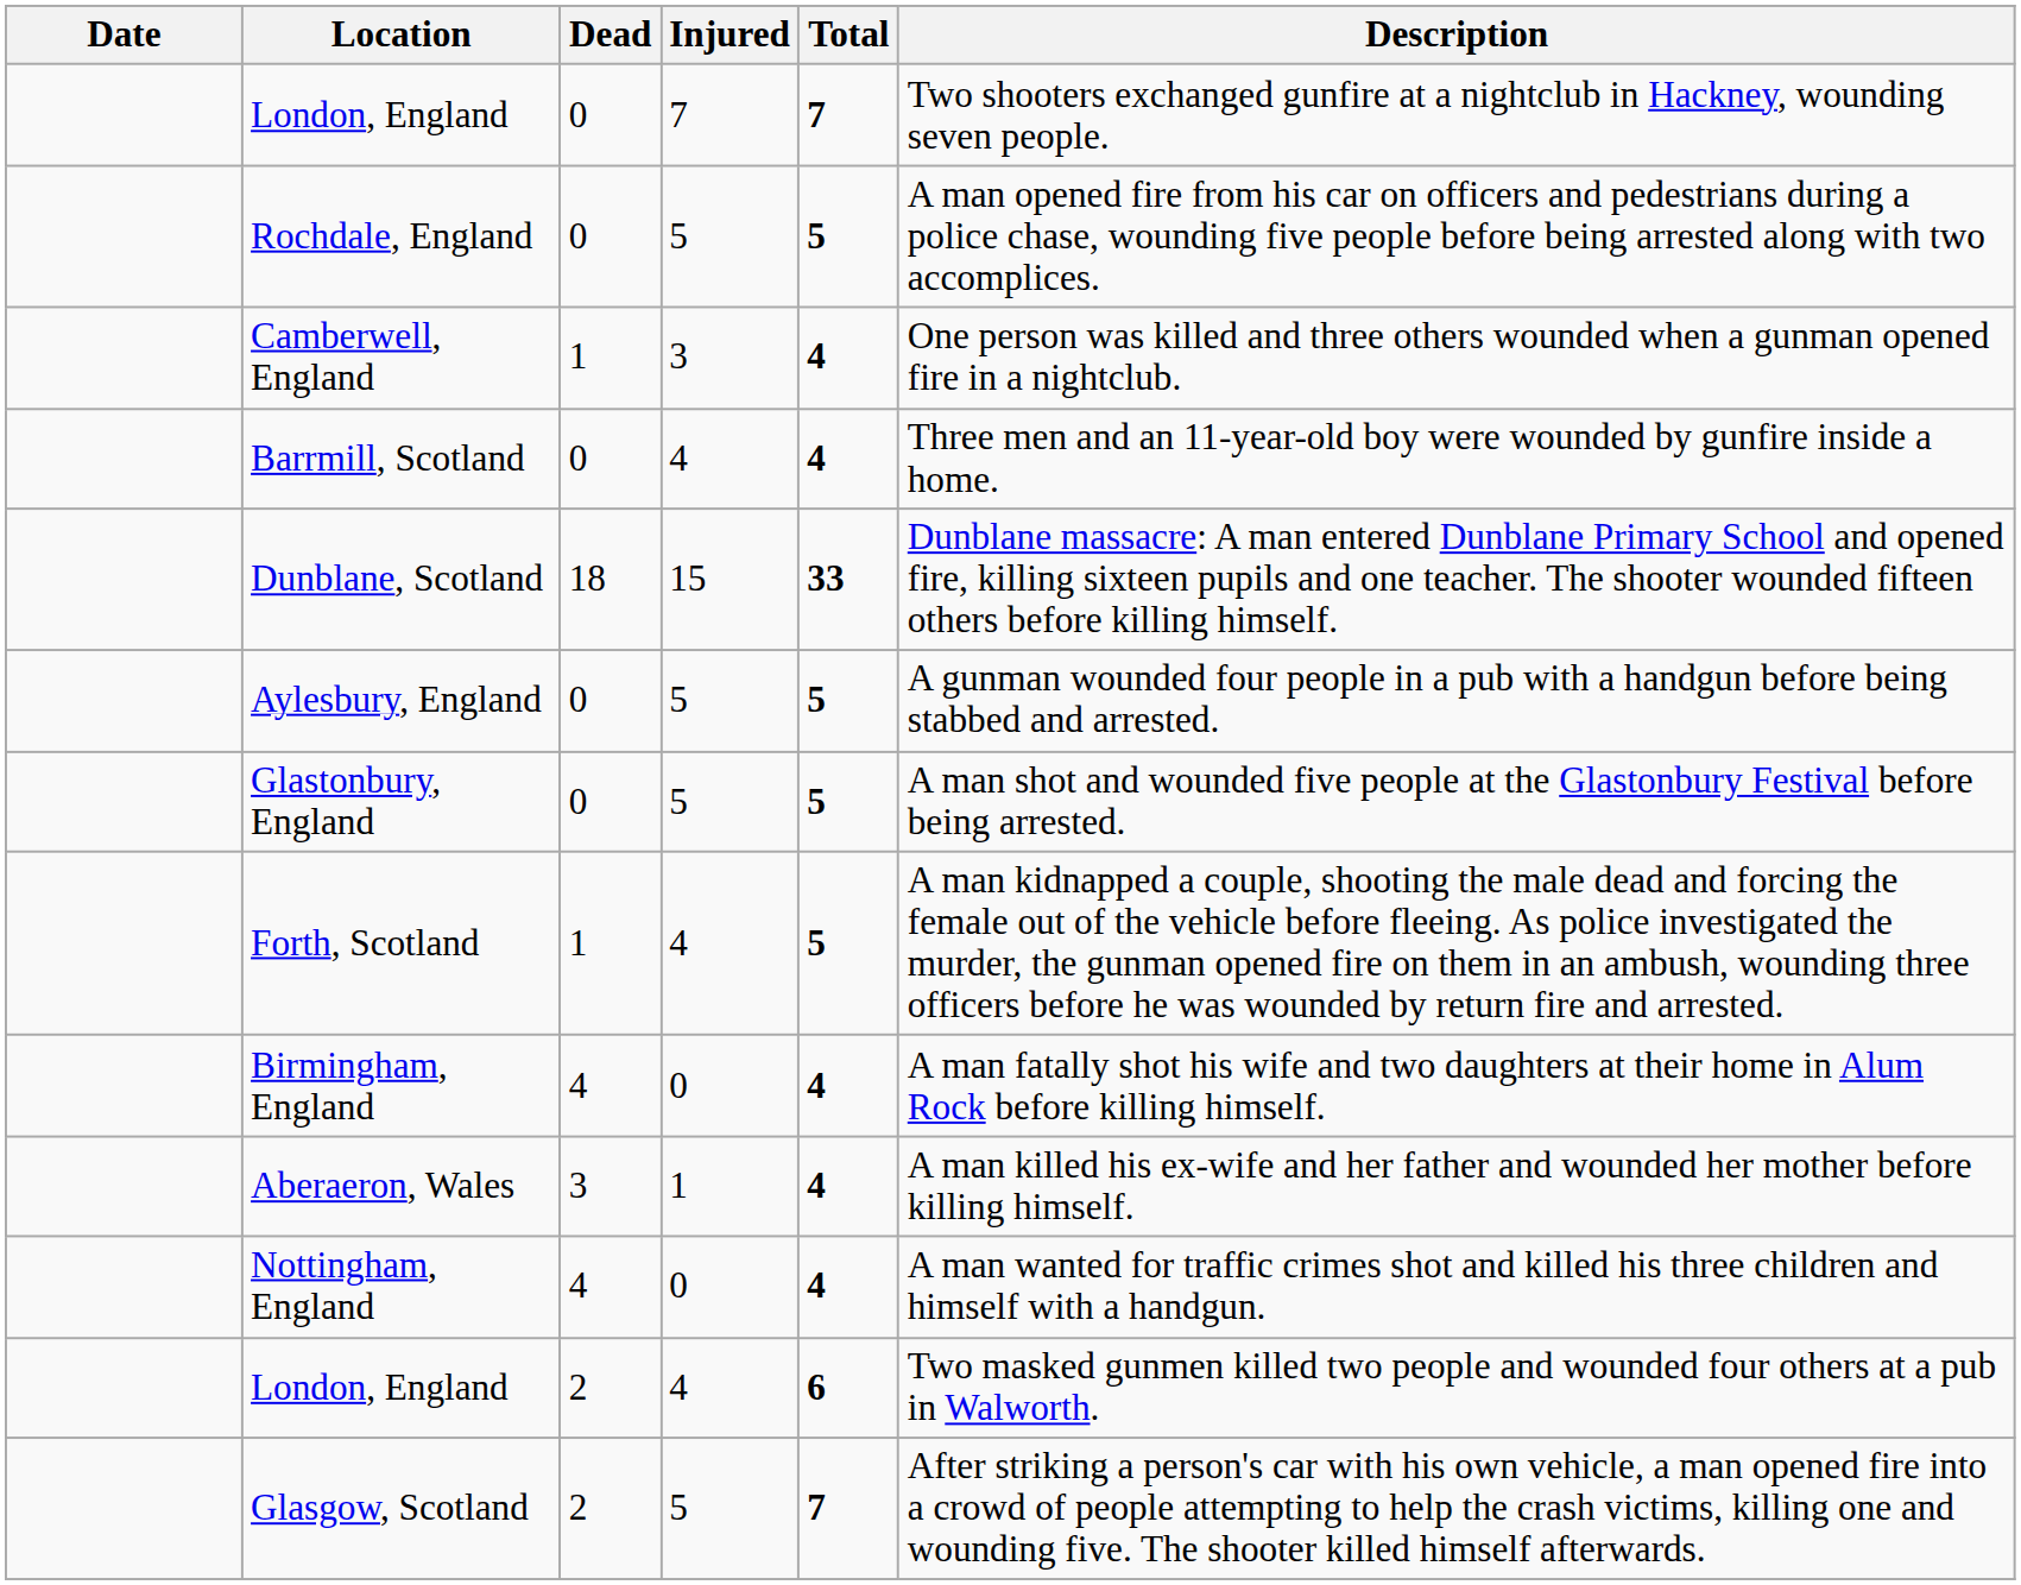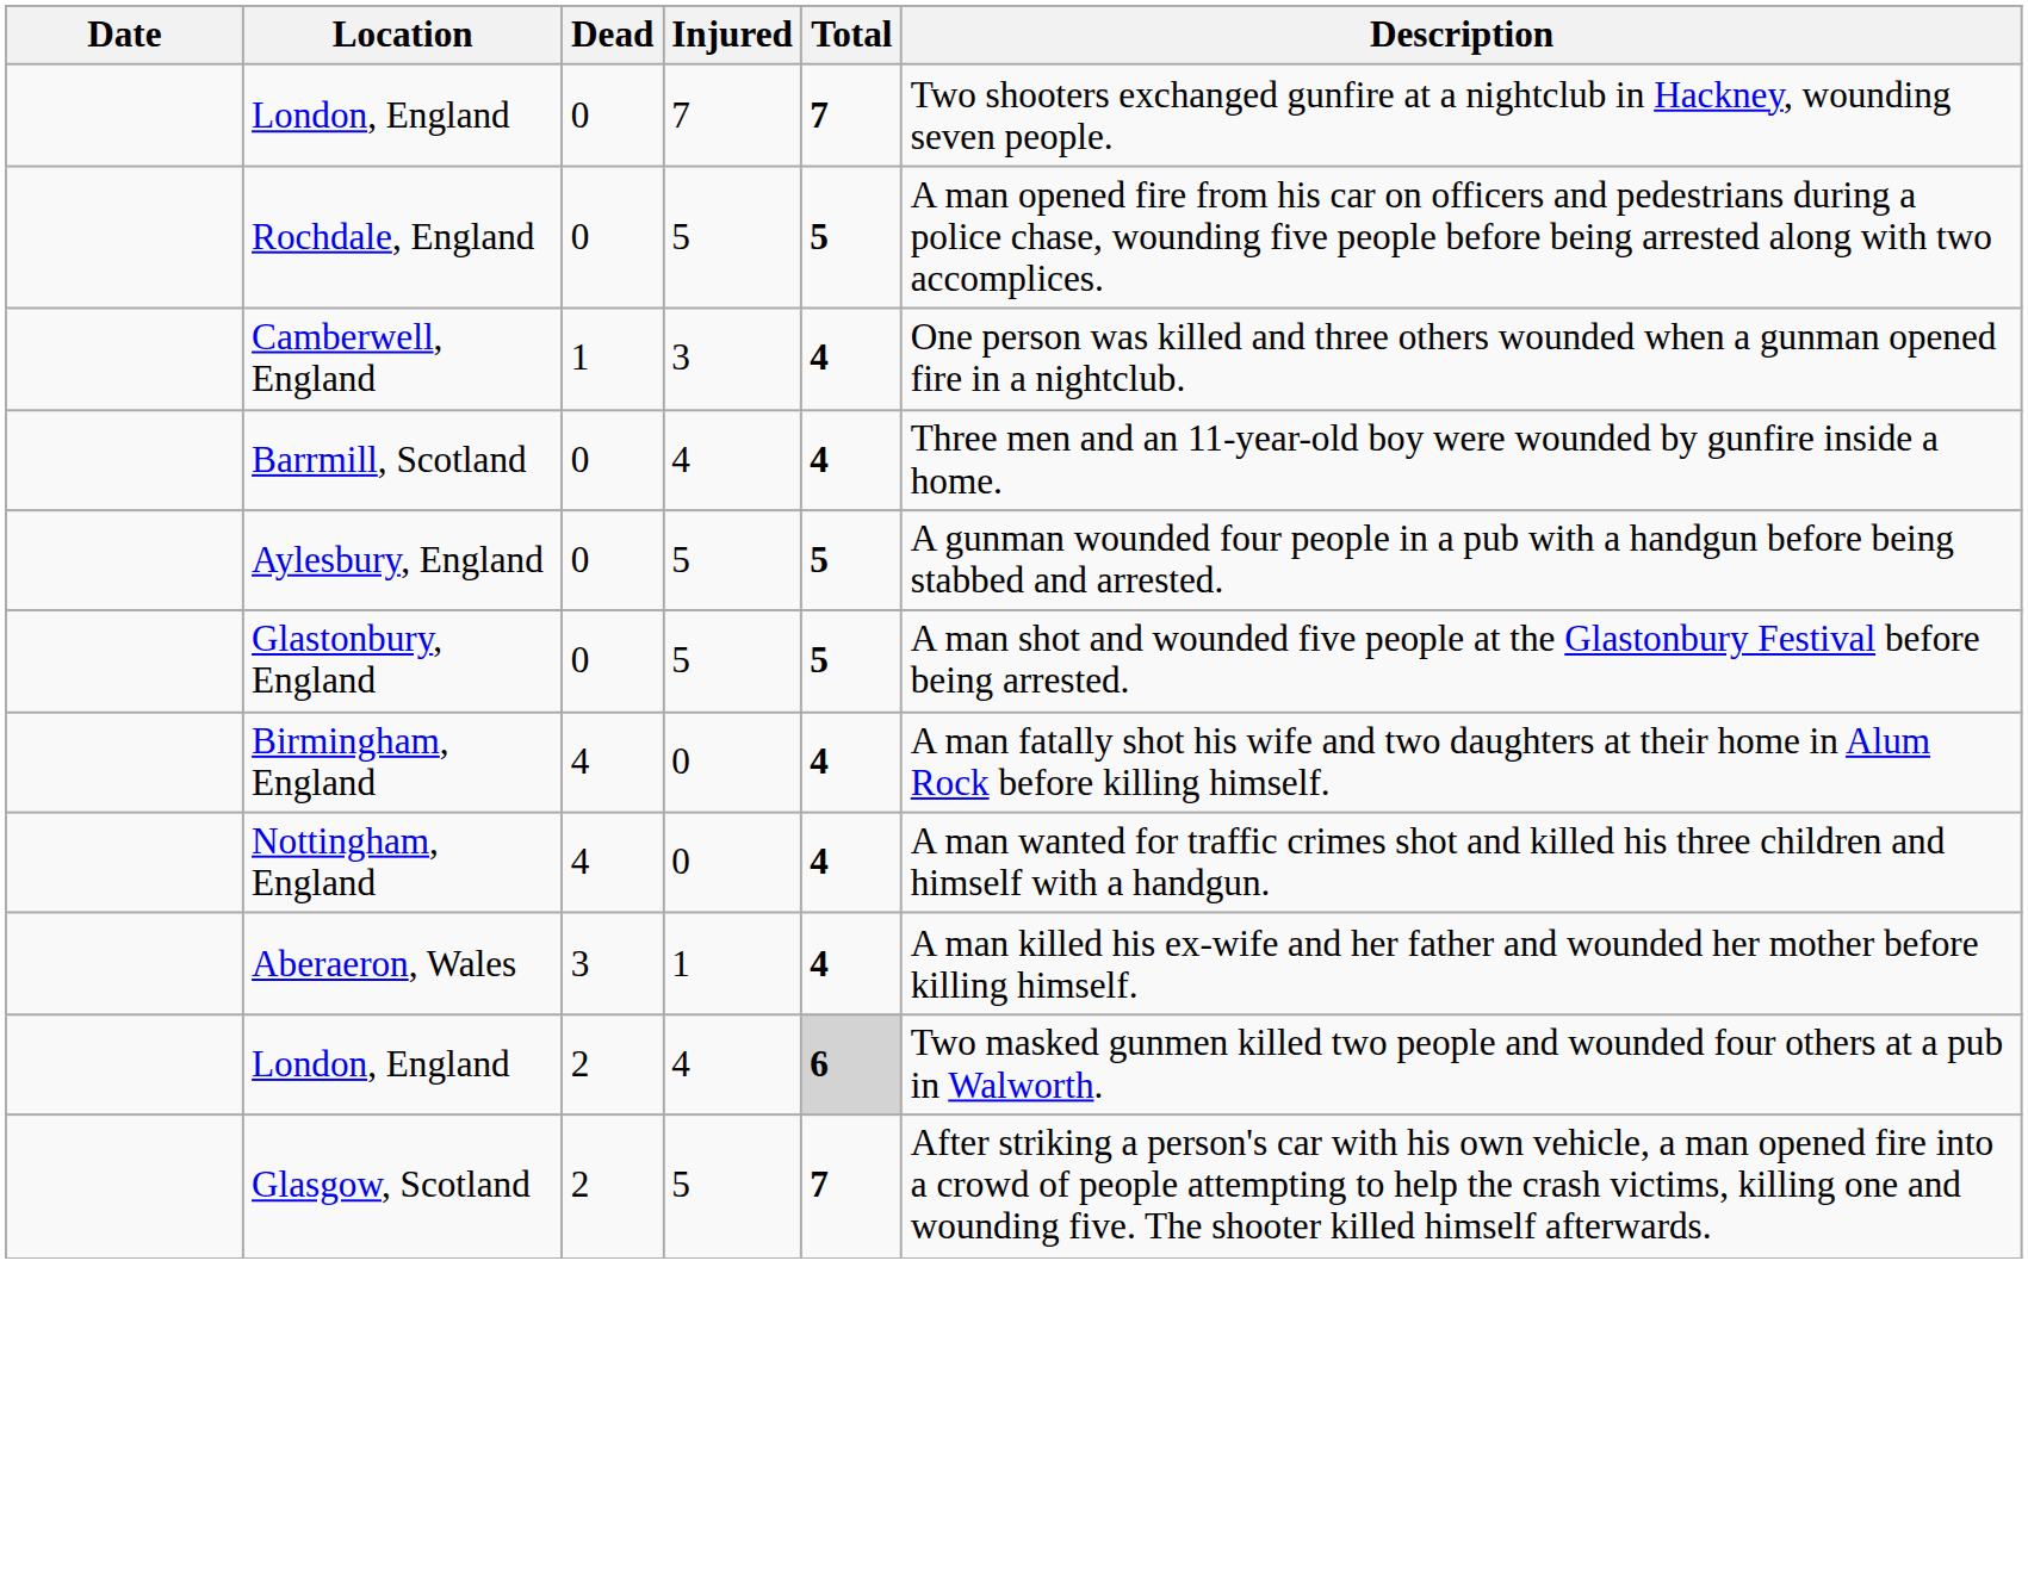 <table class="wikitable sortable mw-datatable">
 <tr>
 <th width=12%>Date</th>
 <th width=16%>Location</th>
 <th width=5%>Dead</th>
 <th width=5%>Injured</th>
 <th width=5%>Total</th>
 <th width=60%>Description</th>
 </tr>
 <tr>
 <td></td>
 <td><a href='#'>London</a>, England</td>
 <td>0</td>
 <td>7</td>
 <td><strong>7</strong></td>
 <td>Two shooters exchanged gunfire at a nightclub in <a href='#'>Hackney</a>, wounding seven people.</td>
 </tr>
 <tr>
 <td></td>
 <td><a href='#'>Rochdale</a>, England</td>
 <td>0</td>
 <td>5</td>
 <td><strong>5</strong></td>
 <td>A man opened fire from his car on officers and pedestrians during a police chase, wounding five people before being arrested along with two accomplices.</td>
 </tr>
 <tr>
 <td></td>
 <td><a href='#'>Camberwell</a>, England</td>
 <td>1</td>
 <td>3</td>
 <td><strong>4</strong></td>
 <td>One person was killed and three others wounded when a gunman opened fire in a nightclub.</td>
 </tr>
 <tr>
 <td></td>
 <td><a href='#'>Barrmill</a>, Scotland</td>
 <td>0</td>
 <td>4</td>
 <td><strong>4</strong></td>
 <td>Three men and an 11-year-old boy were wounded by gunfire inside a home.</td>
 </tr>
 <tr>
 <td></td>
-<td><a href='#'>Dunblane</a>, Scotland</td>
-<td>18</td>
-<td>15</td>
-<td><strong>33</strong></td>
-<td><a href='#'>Dunblane massacre</a>: A man entered <a href='#'>Dunblane Primary School</a> and opened fire, killing sixteen pupils and one teacher. The shooter wounded fifteen others before killing himself.</td>
-</tr>
-<tr>
-<td></td>
 <td><a href='#'>Aylesbury</a>, England</td>
 <td>0</td>
 <td>5</td>
 <td><strong>5</strong></td>
 <td>A gunman wounded four people in a pub with a handgun before being stabbed and arrested.</td>
 </tr>
 <tr>
 <td></td>
 <td><a href='#'>Glastonbury</a>, England</td>
 <td>0</td>
 <td>5</td>
 <td><strong>5</strong></td>
 <td>A man shot and wounded five people at the <a href='#'>Glastonbury Festival</a> before being arrested.</td>
 </tr>
 <tr>
 <td></td>
-<td><a href='#'>Forth</a>, Scotland</td>
-<td>1</td>
-<td>4</td>
-<td><strong>5</strong></td>
-<td>A man kidnapped a couple, shooting the male dead and forcing the female out of the vehicle before fleeing. As police investigated the murder, the gunman opened fire on them in an ambush, wounding three officers before he was wounded by return fire and arrested.</td>
-</tr>
-<tr>
-<td></td>
 <td><a href='#'>Birmingham</a>, England</td>
 <td>4</td>
 <td>0</td>
 <td><strong>4</strong></td>
 <td>A man fatally shot his wife and two daughters at their home in <a href='#'>Alum Rock</a> before killing himself.</td>
+</tr>
+<tr>
+<td></td>
+<td><a href='#'>Nottingham</a>, England</td>
+<td>4</td>
+<td>0</td>
+<td><strong>4</strong></td>
+<td>A man wanted for traffic crimes shot and killed his three children and himself with a handgun.</td>
 </tr>
 <tr>
 <td></td>
 <td><a href='#'>Aberaeron</a>, Wales</td>
 <td>3</td>
 <td>1</td>
 <td><strong>4</strong></td>
 <td>A man killed his ex-wife and her father and wounded her mother before killing himself.</td>
 </tr>
 <tr>
 <td></td>
-<td><a href='#'>Nottingham</a>, England</td>
-<td>4</td>
-<td>0</td>
-<td><strong>4</strong></td>
-<td>A man wanted for traffic crimes shot and killed his three children and himself with a handgun.</td>
-</tr>
-<tr>
-<td></td>
 <td><a href='#'>London</a>, England</td>
 <td>2</td>
 <td>4</td>
-<td><strong>6</strong></td>
+<td style="background: lightgrey;"><strong>6</strong></td>
 <td>Two masked gunmen killed two people and wounded four others at a pub in <a href='#'>Walworth</a>.</td>
 </tr>
 <tr>
 <td></td>
 <td><a href='#'>Glasgow</a>, Scotland</td>
 <td>2</td>
 <td>5</td>
 <td><strong>7</strong></td>
 <td>After striking a person's car with his own vehicle, a man opened fire into a crowd of people attempting to help the crash victims, killing one and wounding five. The shooter killed himself afterwards.</td>
 </tr>
 </table>
